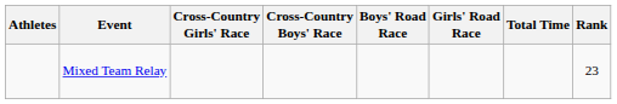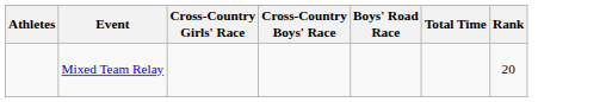 <table class="wikitable" style="font-size:90%;">
 <tr>
 <th>Athletes</th>
 <th>Event</th>
 <th>Cross-Country<br>Girls' Race</th>
 <th>Cross-Country<br>Boys' Race</th>
 <th>Boys' Road<br>Race</th>
-<th>Girls' Road<br>Race</th>
 <th>Total Time</th>
 <th>Rank</th>
 </tr>
 <tr align=center>
 <td align=left><br><br><br></td>
 <td align=left><a href='#'>Mixed Team Relay</a></td>
 <td></td>
 <td></td>
 <td></td>
 <td></td>
-<td></td>
-<td>23</td>
+<td>20</td>
 </tr>
 </table>
